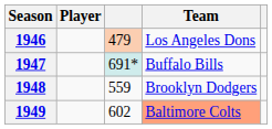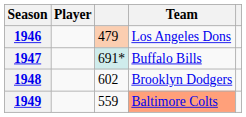 <table class="plainrowheaders sortable wikitable">
 <tr>
 <th scope=col>Season</th>
 <th scope=col>Player</th>
 <th scope=col></th>
 <th scope=col>Team</th>
 <th scope=col class= "unsortable"></th>
 </tr>
 <tr>
 <th scope=row><a href='#'>1946</a></th>
 <td></td>
 <td style="background-color:#FBCEB1">479</td>
 <td><a href='#'>Los Angeles Dons</a></td>
 <td></td>
 </tr>
 <tr>
 <th scope=row><a href='#'>1947</a></th>
 <td></td>
 <td style="background-color:#CFECEC">691*</td>
 <td><a href='#'>Buffalo Bills</a></td>
 <td></td>
 </tr>
 <tr>
 <th scope=row><a href='#'>1948</a></th>
 <td></td>
-<td>559</td>
+<td>602</td>
 <td><a href='#'>Brooklyn Dodgers</a></td>
 <td></td>
 </tr>
 <tr>
 <th scope=row><a href='#'>1949</a></th>
 <td></td>
-<td>602</td>
+<td>559</td>
 <td style="background: lightsalmon;"><a href='#'>Baltimore Colts</a></td>
 <td></td>
 </tr>
 </table>
